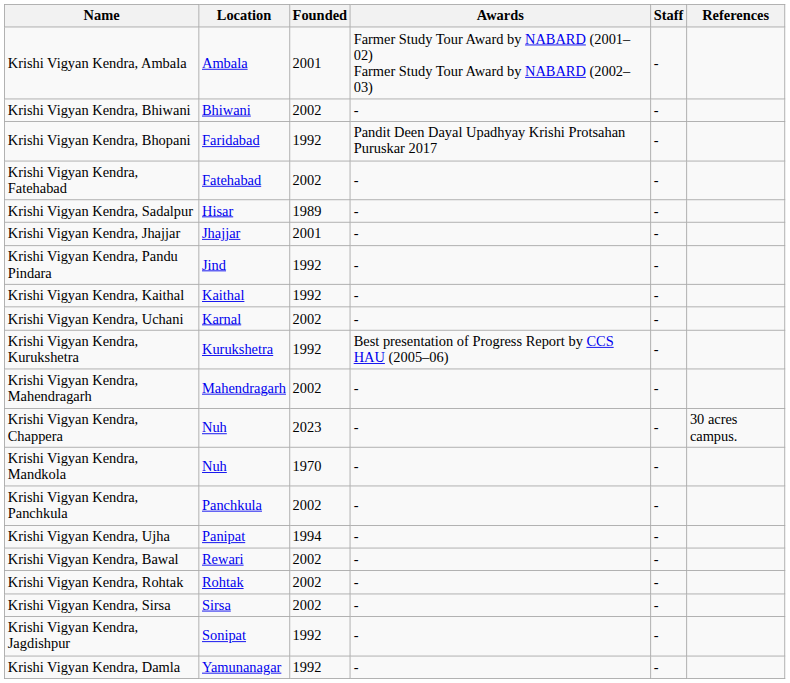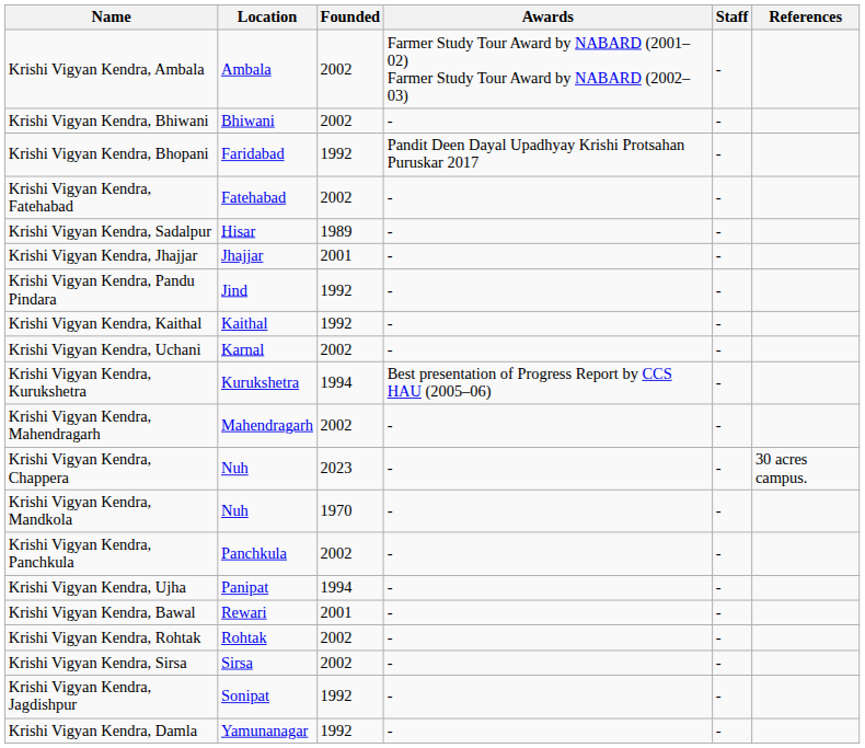 <table class="wikitable sortable">
 <tr>
 <th>Name</th>
 <th>Location</th>
 <th>Founded</th>
 <th>Awards</th>
 <th>Staff</th>
 <th>References</th>
 </tr>
 <tr>
 <td>Krishi Vigyan Kendra, Ambala</td>
 <td><a href='#'>Ambala</a></td>
-<td>2001</td>
+<td>2002</td>
 <td>Farmer Study Tour Award by <a href='#'>NABARD</a> (2001–02) <br> Farmer Study Tour Award by <a href='#'>NABARD</a> (2002–03)</td>
 <td>-</td>
 <td></td>
 </tr>
 <tr>
 <td>Krishi Vigyan Kendra, Bhiwani</td>
 <td><a href='#'>Bhiwani</a></td>
 <td>2002</td>
 <td>-</td>
 <td>-</td>
 <td></td>
 </tr>
 <tr>
 <td>Krishi Vigyan Kendra, Bhopani</td>
 <td><a href='#'>Faridabad</a></td>
 <td>1992</td>
 <td>Pandit Deen Dayal Upadhyay Krishi Protsahan Puruskar 2017</td>
 <td>-</td>
 <td></td>
 </tr>
 <tr>
 <td>Krishi Vigyan Kendra, Fatehabad</td>
 <td><a href='#'>Fatehabad</a></td>
 <td>2002</td>
 <td>-</td>
 <td>-</td>
 <td></td>
 </tr>
 <tr>
 <td>Krishi Vigyan Kendra, Sadalpur</td>
 <td><a href='#'>Hisar</a></td>
 <td>1989</td>
 <td>-</td>
 <td>-</td>
 <td></td>
 </tr>
 <tr>
 <td>Krishi Vigyan Kendra, Jhajjar</td>
 <td><a href='#'>Jhajjar</a></td>
 <td>2001</td>
 <td>-</td>
 <td>-</td>
 <td></td>
 </tr>
 <tr>
 <td>Krishi Vigyan Kendra, Pandu Pindara</td>
 <td><a href='#'>Jind</a></td>
 <td>1992</td>
 <td>-</td>
 <td>-</td>
 <td></td>
 </tr>
 <tr>
 <td>Krishi Vigyan Kendra, Kaithal</td>
 <td><a href='#'>Kaithal</a></td>
 <td>1992</td>
 <td>-</td>
 <td>-</td>
 <td></td>
 </tr>
 <tr>
 <td>Krishi Vigyan Kendra, Uchani</td>
 <td><a href='#'>Karnal</a></td>
 <td>2002</td>
 <td>-</td>
 <td>-</td>
 <td></td>
 </tr>
 <tr>
 <td>Krishi Vigyan Kendra, Kurukshetra</td>
 <td><a href='#'>Kurukshetra</a></td>
-<td>1992</td>
+<td>1994</td>
 <td>Best presentation of Progress Report by <a href='#'>CCS HAU</a> (2005–06)</td>
 <td>-</td>
 <td></td>
 </tr>
 <tr>
 <td>Krishi Vigyan Kendra, Mahendragarh</td>
 <td><a href='#'>Mahendragarh</a></td>
 <td>2002</td>
 <td>-</td>
 <td>-</td>
 <td></td>
 </tr>
 <tr>
 <td>Krishi Vigyan Kendra, Chappera</td>
 <td><a href='#'>Nuh</a></td>
 <td>2023</td>
 <td>-</td>
 <td>-</td>
 <td>30 acres campus.</td>
 </tr>
 <tr>
 <td>Krishi Vigyan Kendra, Mandkola</td>
 <td><a href='#'>Nuh</a></td>
 <td>1970</td>
 <td>-</td>
 <td>-</td>
 <td></td>
 </tr>
 <tr>
 <td>Krishi Vigyan Kendra, Panchkula</td>
 <td><a href='#'>Panchkula</a></td>
 <td>2002</td>
 <td>-</td>
 <td>-</td>
 <td></td>
 </tr>
 <tr>
 <td>Krishi Vigyan Kendra, Ujha</td>
 <td><a href='#'>Panipat</a></td>
 <td>1994</td>
 <td>-</td>
 <td>-</td>
 <td></td>
 </tr>
 <tr>
 <td>Krishi Vigyan Kendra, Bawal</td>
 <td><a href='#'>Rewari</a></td>
-<td>2002</td>
+<td>2001</td>
 <td>-</td>
 <td>-</td>
 <td></td>
 </tr>
 <tr>
 <td>Krishi Vigyan Kendra, Rohtak</td>
 <td><a href='#'>Rohtak</a></td>
 <td>2002</td>
 <td>-</td>
 <td>-</td>
 <td></td>
 </tr>
 <tr>
 <td>Krishi Vigyan Kendra, Sirsa</td>
 <td><a href='#'>Sirsa</a></td>
 <td>2002</td>
 <td>-</td>
 <td>-</td>
 <td></td>
 </tr>
 <tr>
 <td>Krishi Vigyan Kendra, Jagdishpur</td>
 <td><a href='#'>Sonipat</a></td>
 <td>1992</td>
 <td>-</td>
 <td>-</td>
 <td></td>
 </tr>
 <tr>
 <td>Krishi Vigyan Kendra, Damla</td>
 <td><a href='#'>Yamunanagar</a></td>
 <td>1992</td>
 <td>-</td>
 <td>-</td>
 <td></td>
 </tr>
 </table>
